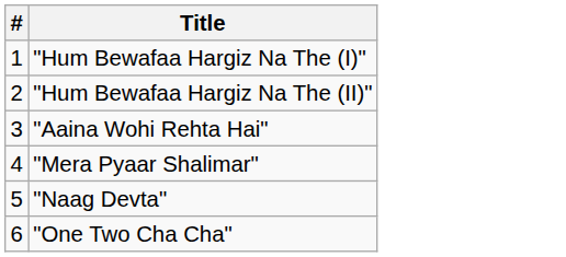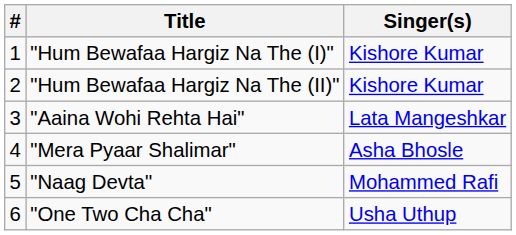 <table class="wikitable" style="font-size:95%;">
 <tr>
 <th>#</th>
 <th>Title</th>
+<th>Singer(s)</th>
 </tr>
 <tr>
 <td>1</td>
 <td>"Hum Bewafaa Hargiz Na The (I)"</td>
+<td><a href='#'>Kishore Kumar</a></td>
 </tr>
 <tr>
 <td>2</td>
 <td>"Hum Bewafaa Hargiz Na The (II)"</td>
+<td><a href='#'>Kishore Kumar</a></td>
 </tr>
 <tr>
 <td>3</td>
 <td>"Aaina Wohi Rehta Hai"</td>
+<td><a href='#'>Lata Mangeshkar</a></td>
 </tr>
 <tr>
 <td>4</td>
 <td>"Mera Pyaar Shalimar"</td>
+<td><a href='#'>Asha Bhosle</a></td>
 </tr>
 <tr>
 <td>5</td>
 <td>"Naag Devta"</td>
+<td><a href='#'>Mohammed Rafi</a></td>
 </tr>
 <tr>
 <td>6</td>
 <td>"One Two Cha Cha"</td>
+<td><a href='#'>Usha Uthup</a></td>
 </tr>
 </table>
